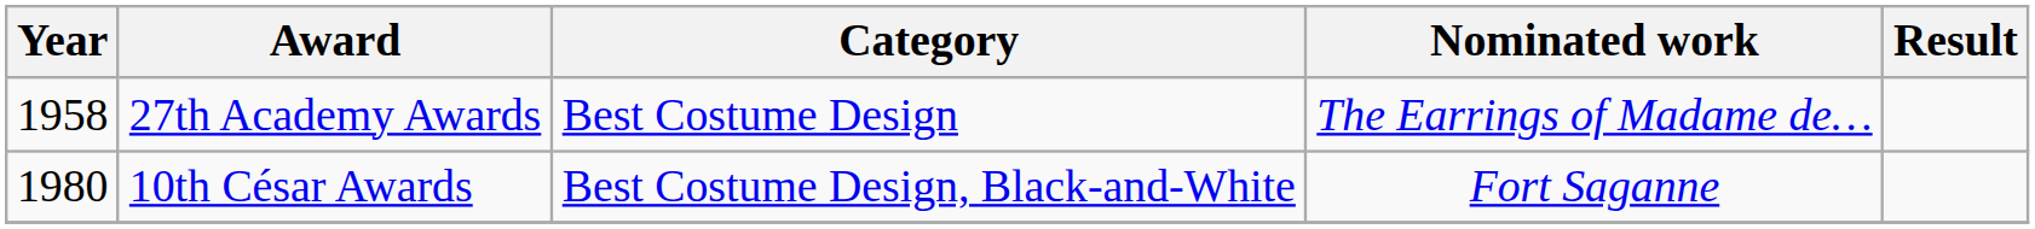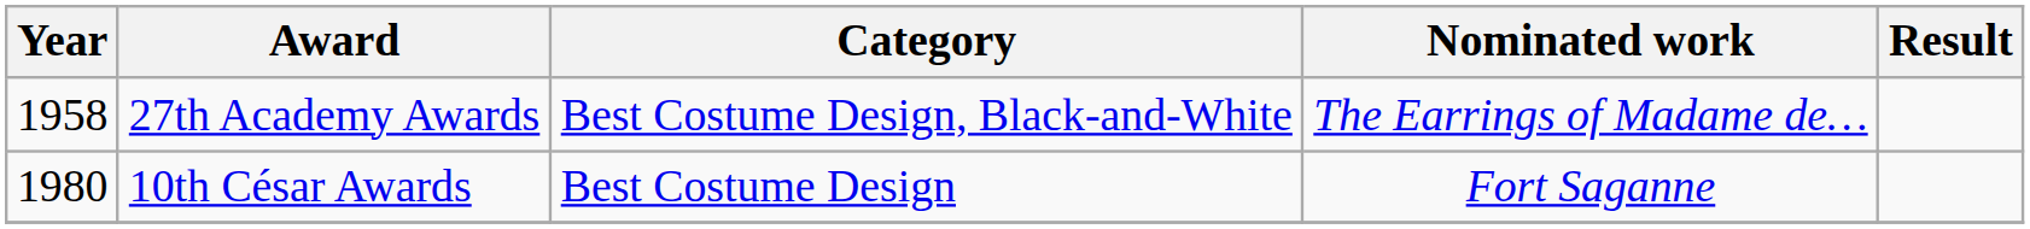 <table class="wikitable sortable">
 <tr>
 <th>Year</th>
 <th>Award</th>
 <th>Category</th>
 <th>Nominated work</th>
 <th>Result</th>
 </tr>
 <tr>
 <td>1958</td>
 <td><a href='#'>27th Academy Awards</a></td>
-<td><a href='#'>Best Costume Design</a> </td>
+<td><a href='#'>Best Costume Design, Black-and-White</a> </td>
 <td align="center"><em><a href='#'>The Earrings of Madame de…</a></em></td>
 <td></td>
 </tr>
 <tr>
 <td>1980</td>
 <td><a href='#'>10th César Awards</a></td>
-<td><a href='#'>Best Costume Design, Black-and-White</a> </td>
+<td><a href='#'>Best Costume Design</a> </td>
 <td align="center"><em><a href='#'>Fort Saganne</a></em></td>
 <td></td>
 </tr>
 <tr>
 </tr>
 </table>
